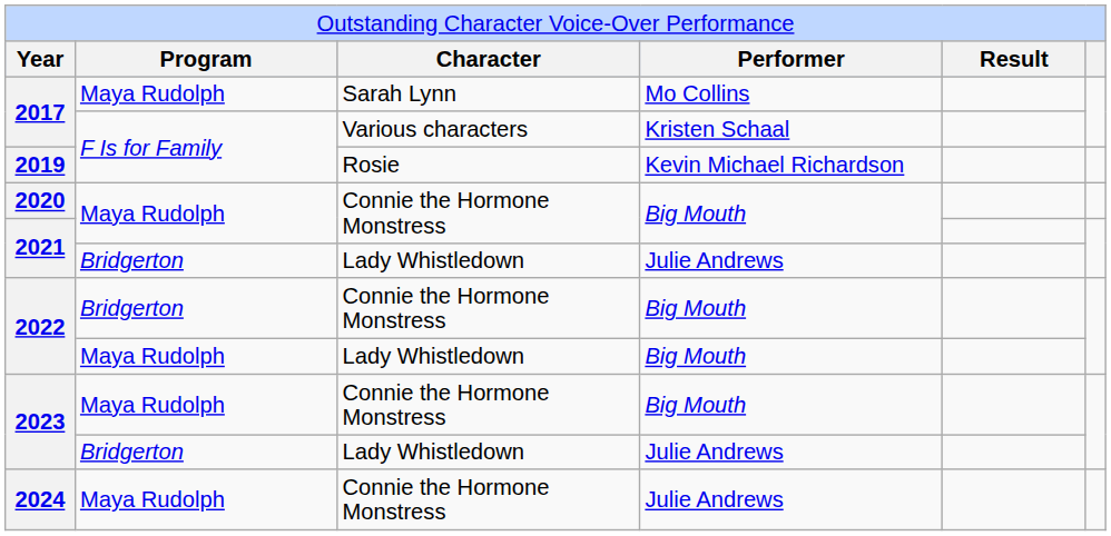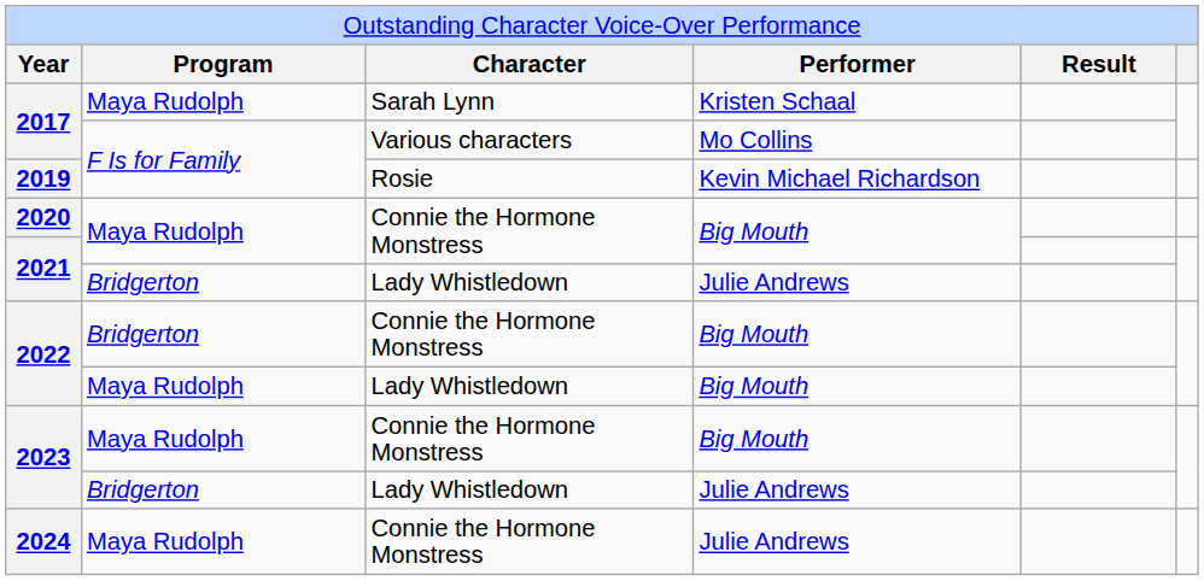 <table class="wikitable plainrowheaders" style="font-size: 90%" width=80%>
 <tr ---- bgcolor="#bfd7ff">
 <td colspan=6 align=center><a href='#'>Outstanding Character Voice-Over Performance</a></td>
 </tr>
 <tr ---- bgcolor="#bfd7ff">
 <th scope="col" style="width:1%;">Year</th>
 <th scope="col" style="width:13%;">Program</th>
 <th scope="col" style="width:15%;">Character</th>
 <th scope="col" style="width:15%;">Performer</th>
 <th scope="col" style="width:7%;">Result</th>
 <th scope="col" style="width:1%;"></th>
 </tr>
 <tr>
 <th scope=row rowspan="2"><a href='#'>2017</a></th>
 <td><a href='#'>Maya Rudolph</a></td>
 <td>Sarah Lynn</td>
-<td><a href='#'>Mo Collins</a></td>
+<td><a href='#'>Kristen Schaal</a></td>
 <td></td>
 <td rowspan="2"></td>
 </tr>
 <tr>
 <td rowspan="2"><em><a href='#'>F Is for Family</a></em></td>
 <td>Various characters</td>
-<td><a href='#'>Kristen Schaal</a></td>
+<td><a href='#'>Mo Collins</a></td>
 <td></td>
 </tr>
 <tr>
 <th scope=row><a href='#'>2019</a></th>
 <td>Rosie</td>
 <td><a href='#'>Kevin Michael Richardson</a></td>
 <td></td>
 <td></td>
 </tr>
 <tr>
 <th scope=row><a href='#'>2020</a></th>
 <td rowspan="2"><a href='#'>Maya Rudolph</a></td>
 <td rowspan="2">Connie the Hormone Monstress</td>
 <td rowspan="2"><em><a href='#'>Big Mouth</a></em></td>
 <td></td>
 <td></td>
 </tr>
 <tr>
 <th scope=row rowspan="2"><a href='#'>2021</a></th>
 <td></td>
 <td rowspan="2"></td>
 </tr>
 <tr>
 <td><em><a href='#'>Bridgerton</a></em></td>
 <td>Lady Whistledown</td>
 <td><a href='#'>Julie Andrews</a></td>
 <td></td>
 </tr>
 <tr>
 <th scope=row rowspan="2"><a href='#'>2022</a></th>
 <td><em><a href='#'>Bridgerton</a></em></td>
 <td>Connie the Hormone Monstress</td>
 <td><em><a href='#'>Big Mouth</a></em></td>
 <td></td>
 <td rowspan="2"></td>
 </tr>
 <tr>
 <td><a href='#'>Maya Rudolph</a></td>
 <td>Lady Whistledown</td>
 <td><em><a href='#'>Big Mouth</a></em></td>
 <td></td>
 </tr>
 <tr>
 <th scope=row rowspan="2"><a href='#'>2023</a></th>
 <td><a href='#'>Maya Rudolph</a></td>
 <td>Connie the Hormone Monstress</td>
 <td><em><a href='#'>Big Mouth</a></em></td>
 <td></td>
 <td rowspan="2"></td>
 </tr>
 <tr>
 <td><em><a href='#'>Bridgerton</a></em></td>
 <td>Lady Whistledown</td>
 <td><a href='#'>Julie Andrews</a></td>
 <td></td>
 </tr>
 <tr>
 <th scope=row><a href='#'>2024</a></th>
 <td><a href='#'>Maya Rudolph</a></td>
 <td>Connie the Hormone Monstress</td>
 <td><a href='#'>Julie Andrews</a></td>
 <td></td>
 <td></td>
 </tr>
 </table>
